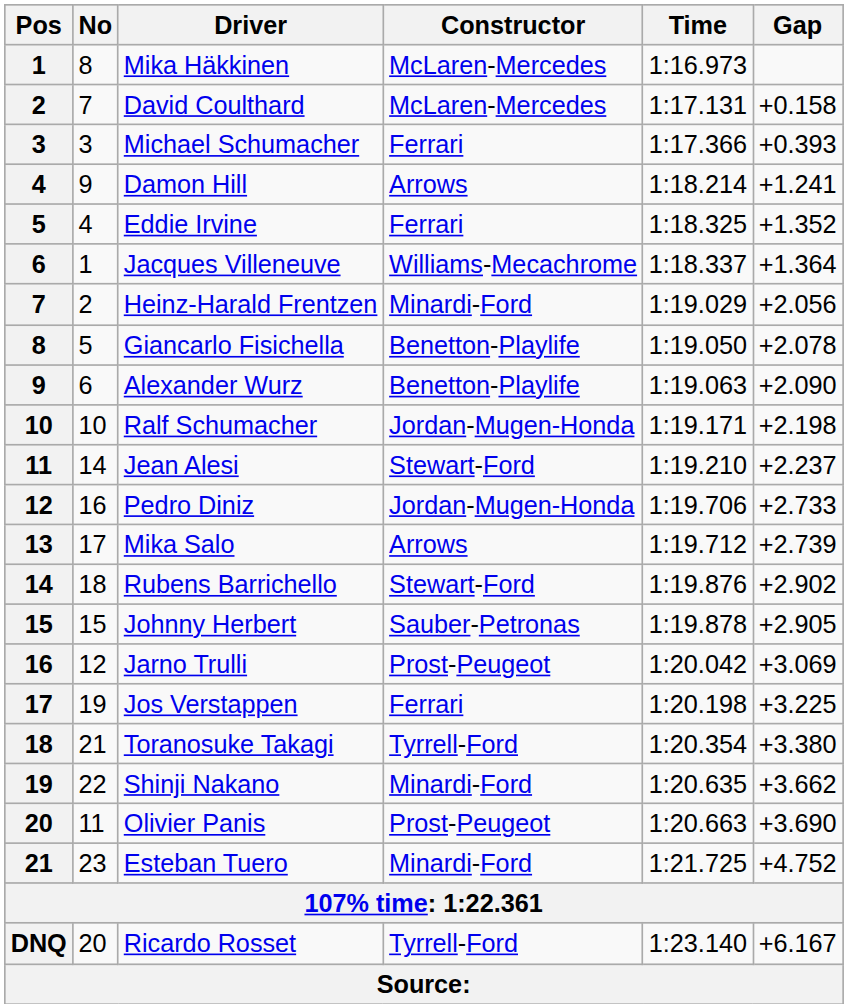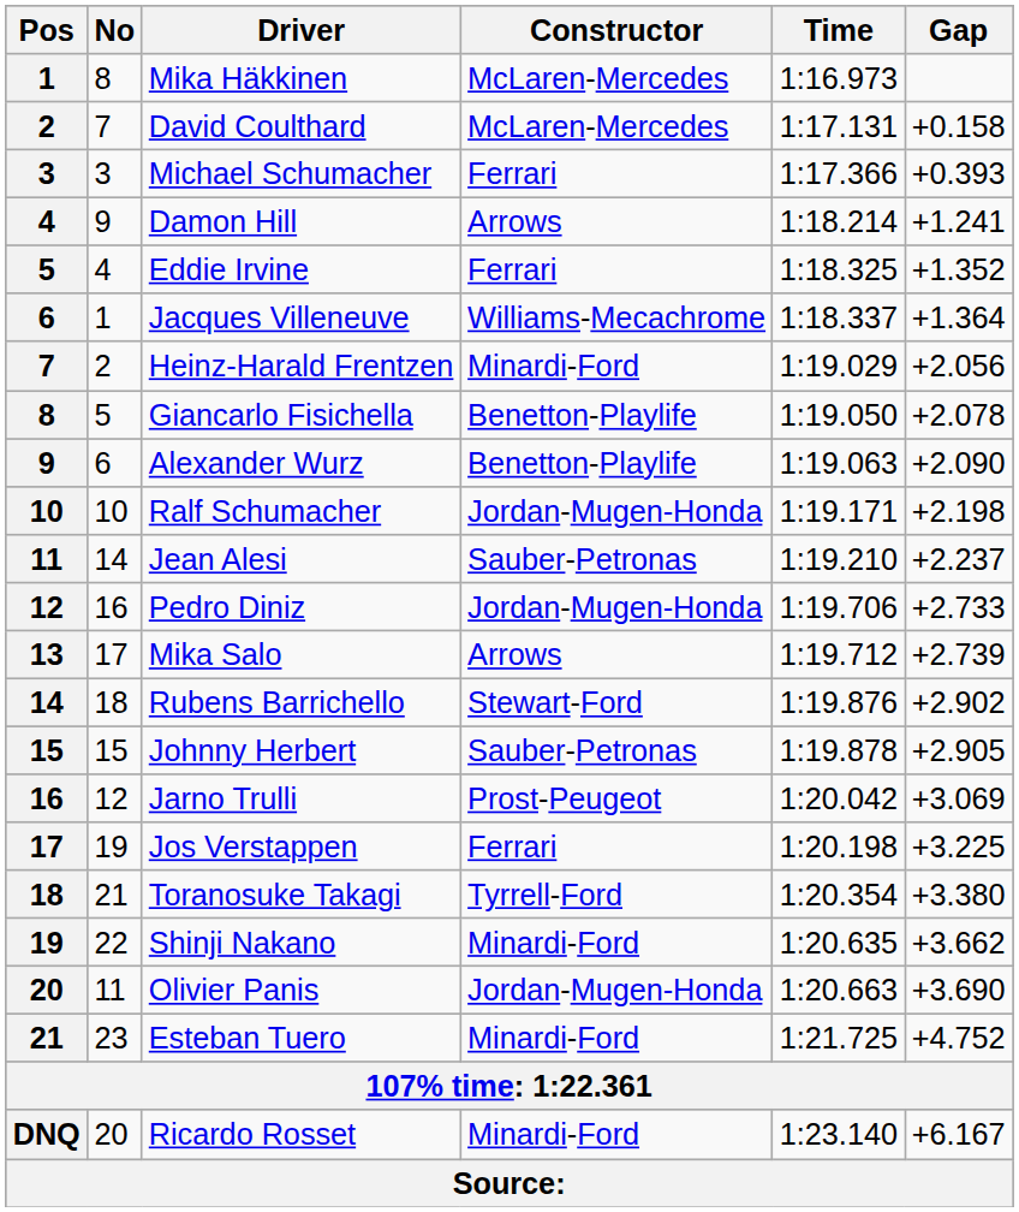 <table class="wikitable sortable" style="font-size: 95%;">
 <tr>
 <th>Pos</th>
 <th>No</th>
 <th>Driver</th>
 <th>Constructor</th>
 <th>Time</th>
 <th>Gap</th>
 </tr>
 <tr>
 <th>1</th>
 <td>8</td>
 <td data-sort-value="hak"> <a href='#'>Mika Häkkinen</a></td>
 <td><a href='#'>McLaren</a>-<a href='#'>Mercedes</a></td>
 <td>1:16.973</td>
 <td></td>
 </tr>
 <tr>
 <th>2</th>
 <td>7</td>
 <td data-sort-value="cou"> <a href='#'>David Coulthard</a></td>
 <td><a href='#'>McLaren</a>-<a href='#'>Mercedes</a></td>
 <td>1:17.131</td>
 <td>+0.158</td>
 </tr>
 <tr>
 <th>3</th>
 <td>3</td>
 <td data-sort-value="sch"> <a href='#'>Michael Schumacher</a></td>
 <td><a href='#'>Ferrari</a></td>
 <td>1:17.366</td>
 <td>+0.393</td>
 </tr>
 <tr>
 <th>4</th>
 <td>9</td>
 <td data-sort-value="hil"> <a href='#'>Damon Hill</a></td>
 <td><a href='#'>Arrows</a></td>
 <td>1:18.214</td>
 <td>+1.241</td>
 </tr>
 <tr>
 <th>5</th>
 <td>4</td>
 <td data-sort-value="irv"> <a href='#'>Eddie Irvine</a></td>
 <td><a href='#'>Ferrari</a></td>
 <td>1:18.325</td>
 <td>+1.352</td>
 </tr>
 <tr>
 <th>6</th>
 <td>1</td>
 <td data-sort-value="vil"> <a href='#'>Jacques Villeneuve</a></td>
 <td><a href='#'>Williams</a>-<a href='#'>Mecachrome</a></td>
 <td>1:18.337</td>
 <td>+1.364</td>
 </tr>
 <tr>
 <th>7</th>
 <td>2</td>
 <td data-sort-value="fre"> <a href='#'>Heinz-Harald Frentzen</a></td>
 <td><a href='#'>Minardi</a>-<a href='#'>Ford</a></td>
 <td>1:19.029</td>
 <td>+2.056</td>
 </tr>
 <tr>
 <th>8</th>
 <td>5</td>
 <td data-sort-value="fis"> <a href='#'>Giancarlo Fisichella</a></td>
 <td><a href='#'>Benetton</a>-<a href='#'>Playlife</a></td>
 <td>1:19.050</td>
 <td>+2.078</td>
 </tr>
 <tr>
 <th>9</th>
 <td>6</td>
 <td data-sort-value="wur"> <a href='#'>Alexander Wurz</a></td>
 <td><a href='#'>Benetton</a>-<a href='#'>Playlife</a></td>
 <td>1:19.063</td>
 <td>+2.090</td>
 </tr>
 <tr>
 <th>10</th>
 <td>10</td>
 <td data-sort-value="scr"> <a href='#'>Ralf Schumacher</a></td>
 <td><a href='#'>Jordan</a>-<a href='#'>Mugen-Honda</a></td>
 <td>1:19.171</td>
 <td>+2.198</td>
 </tr>
 <tr>
 <th>11</th>
 <td>14</td>
 <td data-sort-value="ale"> <a href='#'>Jean Alesi</a></td>
-<td><a href='#'>Stewart</a>-<a href='#'>Ford</a></td>
+<td><a href='#'>Sauber</a>-<a href='#'>Petronas</a></td>
 <td>1:19.210</td>
 <td>+2.237</td>
 </tr>
 <tr>
 <th>12</th>
 <td>16</td>
 <td data-sort-value="din"> <a href='#'>Pedro Diniz</a></td>
 <td><a href='#'>Jordan</a>-<a href='#'>Mugen-Honda</a></td>
 <td>1:19.706</td>
 <td>+2.733</td>
 </tr>
 <tr>
 <th>13</th>
 <td>17</td>
 <td data-sort-value="sal"> <a href='#'>Mika Salo</a></td>
 <td><a href='#'>Arrows</a></td>
 <td>1:19.712</td>
 <td>+2.739</td>
 </tr>
 <tr>
 <th>14</th>
 <td>18</td>
 <td data-sort-value="bar"> <a href='#'>Rubens Barrichello</a></td>
 <td><a href='#'>Stewart</a>-<a href='#'>Ford</a></td>
 <td>1:19.876</td>
 <td>+2.902</td>
 </tr>
 <tr>
 <th>15</th>
 <td>15</td>
 <td data-sort-value="her"> <a href='#'>Johnny Herbert</a></td>
 <td><a href='#'>Sauber</a>-<a href='#'>Petronas</a></td>
 <td>1:19.878</td>
 <td>+2.905</td>
 </tr>
 <tr>
 <th>16</th>
 <td>12</td>
 <td data-sort-value="tru"> <a href='#'>Jarno Trulli</a></td>
 <td><a href='#'>Prost</a>-<a href='#'>Peugeot</a></td>
 <td>1:20.042</td>
 <td>+3.069</td>
 </tr>
 <tr>
 <th>17</th>
 <td>19</td>
 <td data-sort-value="ver"> <a href='#'>Jos Verstappen</a></td>
 <td><a href='#'>Ferrari</a></td>
 <td>1:20.198</td>
 <td>+3.225</td>
 </tr>
 <tr>
 <th>18</th>
 <td>21</td>
 <td data-sort-value="tak"> <a href='#'>Toranosuke Takagi</a></td>
 <td><a href='#'>Tyrrell</a>-<a href='#'>Ford</a></td>
 <td>1:20.354</td>
 <td>+3.380</td>
 </tr>
 <tr>
 <th>19</th>
 <td>22</td>
 <td data-sort-value="nak"> <a href='#'>Shinji Nakano</a></td>
 <td><a href='#'>Minardi</a>-<a href='#'>Ford</a></td>
 <td>1:20.635</td>
 <td>+3.662</td>
 </tr>
 <tr>
 <th>20</th>
 <td>11</td>
 <td data-sort-value="pan"> <a href='#'>Olivier Panis</a></td>
-<td><a href='#'>Prost</a>-<a href='#'>Peugeot</a></td>
+<td><a href='#'>Jordan</a>-<a href='#'>Mugen-Honda</a></td>
 <td>1:20.663</td>
 <td>+3.690</td>
 </tr>
 <tr>
 <th>21</th>
 <td>23</td>
 <td data-sort-value="tue"> <a href='#'>Esteban Tuero</a></td>
 <td><a href='#'>Minardi</a>-<a href='#'>Ford</a></td>
 <td>1:21.725</td>
 <td>+4.752</td>
 </tr>
 <tr class="sortbottom">
 <th colspan="6"><a href='#'>107% time</a>: 1:22.361</th>
 </tr>
 <tr>
 <th data-sort-value="22">DNQ</th>
 <td>20</td>
 <td data-sort-value="ros"> <a href='#'>Ricardo Rosset</a></td>
-<td><a href='#'>Tyrrell</a>-<a href='#'>Ford</a></td>
+<td><a href='#'>Minardi</a>-<a href='#'>Ford</a></td>
 <td>1:23.140</td>
 <td>+6.167</td>
 </tr>
 <tr>
 <th colspan="6">Source:</th>
 </tr>
 </table>
